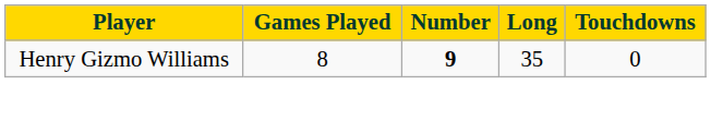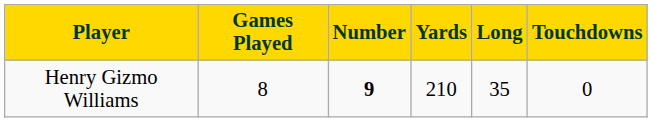 <table class="wikitable" width="80%">
 <tr align="center"  style="background:#FFD800;color:#003831;">
 <td><strong>Player</strong></td>
 <td><strong>Games Played</strong></td>
 <td><strong>Number</strong></td>
+<td><strong>Yards</strong></td>
 <td><strong>Long</strong></td>
 <td><strong>Touchdowns</strong></td>
 </tr>
 <tr align="center" bgcolor="">
 <td>Henry Gizmo Williams</td>
 <td>8</td>
 <td><strong>9</strong></td>
+<td>210</td>
 <td>35</td>
 <td>0</td>
 </tr>
 </table>
